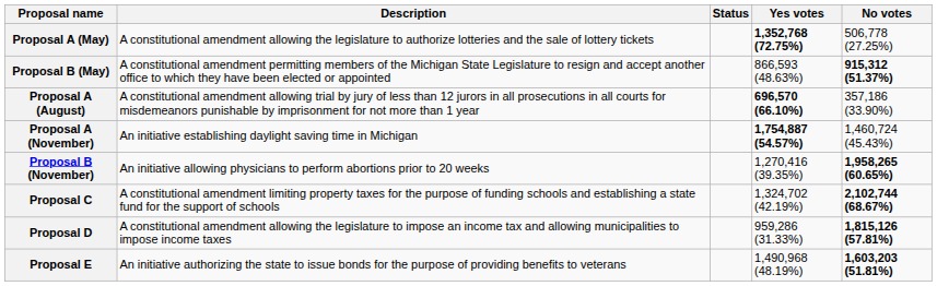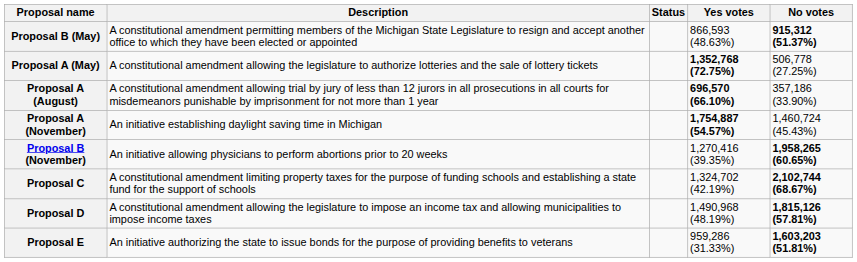 <table class="wikitable sortable plainrowheaders">
 <tr>
 <th scope="col">Proposal name</th>
 <th class="unsortable" scope="col">Description</th>
 <th scope="col">Status</th>
 <th scope="col">Yes votes</th>
 <th scope="col">No votes</th>
 </tr>
 <tr>
+<th scope="row">Proposal B (May)</th>
+<td>A constitutional amendment permitting members of the Michigan State Legislature to resign and accept another office to which they have been elected or appointed</td>
+<td></td>
+<td>866,593 (48.63%)</td>
+<td><strong>915,312 (51.37%)</strong></td>
+</tr>
+<tr>
 <th scope="row">Proposal A (May)</th>
 <td>A constitutional amendment allowing the legislature to authorize lotteries and the sale of lottery tickets</td>
 <td></td>
 <td><strong>1,352,768 (72.75%)</strong></td>
 <td>506,778 (27.25%)</td>
-</tr>
-<tr>
-<th scope="row">Proposal B (May)</th>
-<td>A constitutional amendment permitting members of the Michigan State Legislature to resign and accept another office to which they have been elected or appointed</td>
-<td></td>
-<td>866,593 (48.63%)</td>
-<td><strong>915,312 (51.37%)</strong></td>
 </tr>
 <tr>
 <th scope="row">Proposal A (August)</th>
 <td>A constitutional amendment allowing trial by jury of less than 12 jurors in all prosecutions in all courts for misdemeanors punishable by imprisonment for not more than 1 year</td>
 <td></td>
 <td><strong>696,570 (66.10%)</strong></td>
 <td>357,186 (33.90%)</td>
 </tr>
 <tr>
 <th scope="row">Proposal A (November)</th>
 <td>An initiative establishing daylight saving time in Michigan</td>
 <td></td>
 <td><strong>1,754,887 (54.57%)</strong></td>
 <td>1,460,724 (45.43%)</td>
 </tr>
 <tr>
 <th scope="row"><a href='#'>Proposal B</a> (November)</th>
 <td>An initiative allowing physicians to perform abortions prior to 20 weeks</td>
 <td></td>
 <td>1,270,416 (39.35%)</td>
 <td><strong>1,958,265 (60.65%)</strong></td>
 </tr>
 <tr>
 <th scope="row">Proposal C</th>
 <td>A constitutional amendment limiting property taxes for the purpose of funding schools and establishing a state fund for the support of schools</td>
 <td></td>
 <td>1,324,702 (42.19%)</td>
 <td><strong>2,102,744 (68.67%)</strong></td>
 </tr>
 <tr>
 <th scope="row">Proposal D</th>
 <td>A constitutional amendment allowing the legislature to impose an income tax and allowing municipalities to impose income taxes</td>
 <td></td>
-<td>959,286 (31.33%)</td>
+<td>1,490,968 (48.19%)</td>
 <td><strong>1,815,126 (57.81%)</strong></td>
 </tr>
 <tr>
 <th scope="row">Proposal E</th>
 <td>An initiative authorizing the state to issue bonds for the purpose of providing benefits to veterans</td>
 <td></td>
-<td>1,490,968 (48.19%)</td>
+<td>959,286 (31.33%)</td>
 <td><strong>1,603,203 (51.81%)</strong></td>
 </tr>
 </table>
